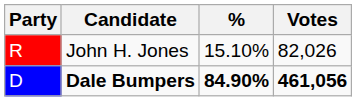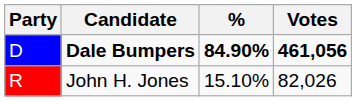 <table class="wikitable">
 <tr>
 <th>Party</th>
 <th>Candidate</th>
 <th>%</th>
 <th>Votes</th>
 </tr>
 <tr>
+<td style="background: blue; color: white;">D</td>
+<td><strong>Dale Bumpers</strong></td>
+<td><strong>84.90%</strong></td>
+<td><strong>461,056</strong></td>
+</tr>
+<tr>
 <td style="background: red; color: white;">R</td>
 <td>John H. Jones</td>
 <td>15.10%</td>
 <td>82,026</td>
 </tr>
-<tr>
-<td style="background: blue; color: white;">D</td>
-<td><strong>Dale Bumpers</strong></td>
-<td><strong>84.90%</strong></td>
-<td><strong>461,056</strong></td>
-</tr>
 </table>
